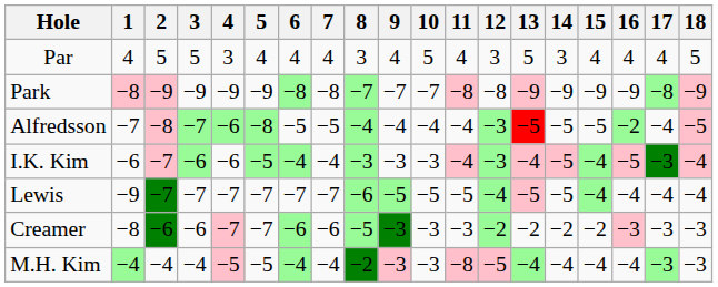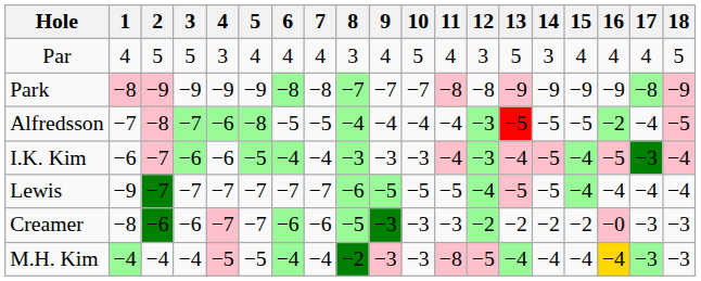 <table class="wikitable" style="text-align:center">
 <tr>
 <th>Hole</th>
 <th> 1 </th>
 <th> 2 </th>
 <th> 3 </th>
 <th> 4 </th>
 <th> 5 </th>
 <th> 6 </th>
 <th> 7 </th>
 <th> 8 </th>
 <th> 9 </th>
 <th>10</th>
 <th>11</th>
 <th>12</th>
 <th>13</th>
 <th>14</th>
 <th>15</th>
 <th>16</th>
 <th>17</th>
 <th>18</th>
 </tr>
 <tr>
 <td>Par</td>
 <td>4</td>
 <td>5</td>
 <td>5</td>
 <td>3</td>
 <td>4</td>
 <td>4</td>
 <td>4</td>
 <td>3</td>
 <td>4</td>
 <td>5</td>
 <td>4</td>
 <td>3</td>
 <td>5</td>
 <td>3</td>
 <td>4</td>
 <td>4</td>
 <td>4</td>
 <td>5</td>
 </tr>
 <tr>
 <td align=left> Park</td>
 <td style="background: Pink;">−8</td>
 <td style="background: Pink;">−9</td>
 <td>−9</td>
 <td>−9</td>
 <td>−9</td>
 <td style="background: PaleGreen;">−8</td>
 <td>−8</td>
 <td style="background: PaleGreen;">−7</td>
 <td>−7</td>
 <td>−7</td>
 <td style="background: Pink;">−8</td>
 <td>−8</td>
 <td style="background: Pink;">−9</td>
 <td>−9</td>
 <td>−9</td>
 <td>−9</td>
 <td style="background: PaleGreen;">−8</td>
 <td style="background: Pink;">−9</td>
 </tr>
 <tr>
 <td align=left> Alfredsson</td>
 <td>−7</td>
 <td style="background: Pink;">−8</td>
 <td style="background: PaleGreen;">−7</td>
 <td style="background: PaleGreen;">−6</td>
 <td style="background: PaleGreen;">−8</td>
 <td>−5</td>
 <td>−5</td>
 <td style="background: PaleGreen;">−4</td>
 <td>−4</td>
 <td>−4</td>
 <td>−4</td>
 <td style="background: PaleGreen;">−3</td>
 <td style="background: Red;">−5</td>
 <td>−5</td>
 <td>−5</td>
 <td style="background: PaleGreen;">−2</td>
 <td>−4</td>
 <td style="background: Pink;">−5</td>
 </tr>
 <tr>
 <td align=left> I.K. Kim</td>
 <td>−6</td>
 <td style="background: Pink;">−7</td>
 <td style="background: PaleGreen;">−6</td>
 <td>−6</td>
 <td style="background: PaleGreen;">−5</td>
 <td style="background: PaleGreen;">−4</td>
 <td>−4</td>
 <td style="background: PaleGreen;">−3</td>
 <td>−3</td>
 <td>−3</td>
 <td style="background: Pink;">−4</td>
 <td style="background: PaleGreen;">−3</td>
 <td style="background: Pink;">−4</td>
 <td style="background: Pink;">−5</td>
 <td style="background: PaleGreen;">−4</td>
 <td style="background: Pink;">−5</td>
 <td style="background: Green;">−3</td>
 <td style="background: Pink;">−4</td>
 </tr>
 <tr>
 <td align=left> Lewis</td>
 <td>−9</td>
 <td style="background: Green;">−7</td>
 <td>−7</td>
 <td>−7</td>
 <td>−7</td>
 <td>−7</td>
 <td>−7</td>
 <td style="background: PaleGreen;">−6</td>
 <td style="background: PaleGreen;">−5</td>
 <td>−5</td>
 <td>−5</td>
 <td style="background: PaleGreen;">−4</td>
 <td style="background: Pink;">−5</td>
 <td>−5</td>
 <td style="background: PaleGreen;">−4</td>
 <td>−4</td>
 <td>−4</td>
 <td>−4</td>
 </tr>
 <tr>
 <td align=left> Creamer</td>
 <td>−8</td>
 <td style="background: Green;">−6</td>
 <td>−6</td>
 <td style="background: Pink;">−7</td>
 <td>−7</td>
 <td style="background: PaleGreen;">−6</td>
 <td>−6</td>
 <td style="background: PaleGreen;">−5</td>
 <td style="background: Green;">−3</td>
 <td>−3</td>
 <td>−3</td>
 <td style="background: PaleGreen;">−2</td>
 <td>−2</td>
 <td>−2</td>
 <td>−2</td>
-<td style="background: Pink;">−3</td>
+<td style="background: Pink;">−0</td>
 <td>−3</td>
 <td>−3</td>
 </tr>
 <tr>
 <td align=left> M.H. Kim</td>
 <td style="background: PaleGreen;">−4</td>
 <td>−4</td>
 <td>−4</td>
 <td style="background: Pink;">−5</td>
 <td>−5</td>
 <td style="background: PaleGreen;">−4</td>
 <td>−4</td>
 <td style="background: Green;">−2</td>
 <td style="background: Pink;">−3</td>
 <td>−3</td>
 <td style="background: Pink;">−8</td>
 <td style="background: Pink;">−5</td>
 <td style="background: PaleGreen;">−4</td>
 <td>−4</td>
 <td>−4</td>
-<td>−4</td>
+<td style="background: gold;">−4</td>
 <td style="background: PaleGreen;">−3</td>
 <td>−3</td>
 </tr>
 </table>
